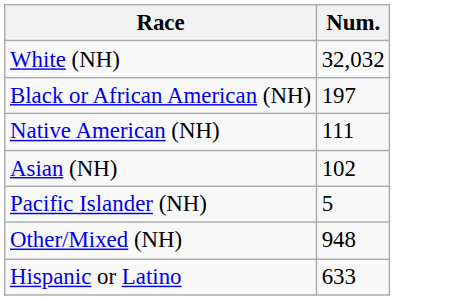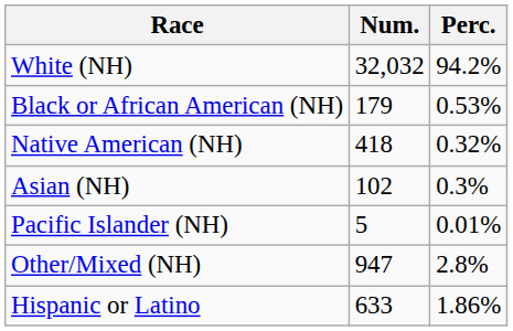 <table class="wikitable">
 <tr>
 <th>Race</th>
 <th>Num.</th>
+<th>Perc.</th>
 </tr>
 <tr>
 <td><a href='#'>White</a> (NH)</td>
 <td>32,032</td>
+<td>94.2%</td>
 </tr>
 <tr>
 <td><a href='#'>Black or African American</a> (NH)</td>
-<td>197</td>
+<td>179</td>
+<td>0.53%</td>
 </tr>
 <tr>
 <td><a href='#'>Native American</a> (NH)</td>
-<td>111</td>
+<td>418</td>
+<td>0.32%</td>
 </tr>
 <tr>
 <td><a href='#'>Asian</a> (NH)</td>
 <td>102</td>
+<td>0.3%</td>
 </tr>
 <tr>
 <td><a href='#'>Pacific Islander</a> (NH)</td>
 <td>5</td>
+<td>0.01%</td>
 </tr>
 <tr>
 <td><a href='#'>Other/Mixed</a> (NH)</td>
-<td>948</td>
+<td>947</td>
+<td>2.8%</td>
 </tr>
 <tr>
 <td><a href='#'>Hispanic</a> or <a href='#'>Latino</a></td>
 <td>633</td>
+<td>1.86%</td>
 </tr>
 </table>
